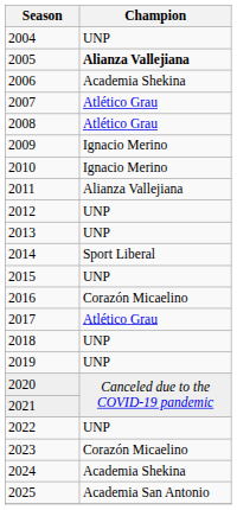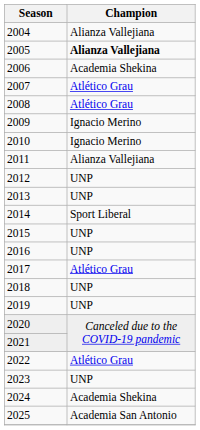 <table class="wikitable sortable">
 <tr>
 <th width=80px>Season</th>
 <th width=170px>Champion</th>
 </tr>
 <tr>
 <td>2004</td>
-<td>UNP</td>
+<td>Alianza Vallejiana</td>
 </tr>
 <tr>
 <td>2005</td>
 <td><strong>Alianza Vallejiana</strong></td>
 </tr>
 <tr>
 <td>2006</td>
 <td>Academia Shekina</td>
 </tr>
 <tr>
 <td>2007</td>
 <td><a href='#'>Atlético Grau</a></td>
 </tr>
 <tr>
 <td>2008</td>
 <td><a href='#'>Atlético Grau</a></td>
 </tr>
 <tr>
 <td>2009</td>
 <td>Ignacio Merino</td>
 </tr>
 <tr>
 <td>2010</td>
 <td>Ignacio Merino</td>
 </tr>
 <tr>
 <td>2011</td>
 <td>Alianza Vallejiana</td>
 </tr>
 <tr>
 <td>2012</td>
 <td>UNP</td>
 </tr>
 <tr>
 <td>2013</td>
 <td>UNP</td>
 </tr>
 <tr>
 <td>2014</td>
 <td>Sport Liberal</td>
 </tr>
 <tr>
 <td>2015</td>
 <td>UNP</td>
 </tr>
 <tr>
 <td>2016</td>
-<td>Corazón Micaelino</td>
+<td>UNP</td>
 </tr>
 <tr>
 <td>2017</td>
 <td><a href='#'>Atlético Grau</a></td>
 </tr>
 <tr>
 <td>2018</td>
 <td>UNP</td>
 </tr>
 <tr>
 <td>2019</td>
 <td>UNP</td>
 </tr>
 <tr bgcolor=#efefef>
 <td>2020</td>
 <td rowspan=2 colspan="2" align=center><em>Canceled due to the <a href='#'>COVID-19 pandemic</a></em></td>
 </tr>
 <tr bgcolor=#efefef>
 <td>2021</td>
 </tr>
 <tr>
 <td>2022</td>
-<td>UNP</td>
+<td><a href='#'>Atlético Grau</a></td>
 </tr>
 <tr>
 <td>2023</td>
-<td>Corazón Micaelino</td>
+<td>UNP</td>
 </tr>
 <tr>
 <td>2024</td>
 <td>Academia Shekina</td>
 </tr>
 <tr>
 <td>2025</td>
 <td>Academia San Antonio</td>
 </tr>
 <tr>
 </tr>
 </table>
